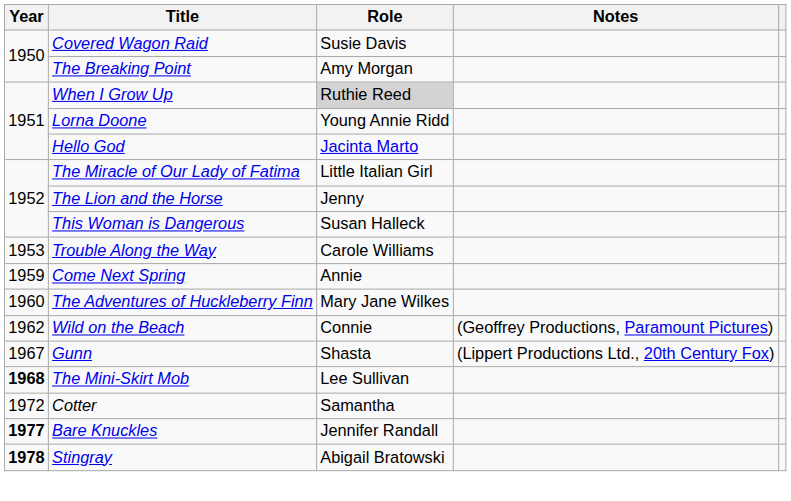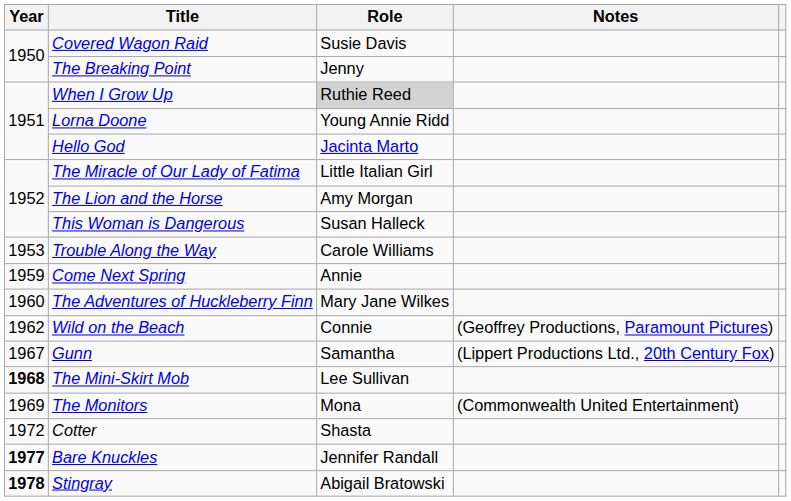 <table class="wikitable">
 <tr>
 <th>Year</th>
 <th>Title</th>
 <th>Role</th>
 <th>Notes</th>
 <th></th>
 </tr>
 <tr>
 <td rowspan=2>1950</td>
 <td><em><a href='#'>Covered Wagon Raid</a></em></td>
 <td>Susie Davis</td>
 <td></td>
 <td></td>
 </tr>
 <tr>
 <td><em><a href='#'>The Breaking Point</a></em></td>
-<td>Amy Morgan</td>
+<td>Jenny</td>
 <td></td>
 <td></td>
 </tr>
 <tr>
 <td rowspan=3>1951</td>
 <td><em><a href='#'>When I Grow Up</a></em></td>
 <td style="background: lightgrey;">Ruthie Reed</td>
 <td></td>
 <td></td>
 </tr>
 <tr>
 <td><em><a href='#'>Lorna Doone</a></em></td>
 <td>Young Annie Ridd</td>
 <td></td>
 <td></td>
 </tr>
 <tr>
 <td><em><a href='#'>Hello God</a></em></td>
 <td><a href='#'>Jacinta Marto</a></td>
 <td></td>
 <td></td>
 </tr>
 <tr>
 <td rowspan=3>1952</td>
 <td><em><a href='#'>The Miracle of Our Lady of Fatima</a></em></td>
 <td>Little Italian Girl</td>
 <td></td>
 <td></td>
 </tr>
 <tr>
 <td><em><a href='#'>The Lion and the Horse</a></em></td>
-<td>Jenny</td>
+<td>Amy Morgan</td>
 <td></td>
 <td></td>
 </tr>
 <tr>
 <td><em><a href='#'>This Woman is Dangerous</a></em></td>
 <td>Susan Halleck</td>
 <td></td>
 <td></td>
 </tr>
 <tr>
 <td>1953</td>
 <td><em><a href='#'>Trouble Along the Way</a></em></td>
 <td>Carole Williams</td>
 <td></td>
 <td></td>
 </tr>
 <tr>
 <td>1959</td>
 <td><em><a href='#'>Come Next Spring</a></em></td>
 <td>Annie</td>
 <td></td>
 <td></td>
 </tr>
 <tr>
 <td>1960</td>
 <td><em><a href='#'>The Adventures of Huckleberry Finn</a></em></td>
 <td>Mary Jane Wilkes</td>
 <td></td>
 <td></td>
 </tr>
 <tr>
 <td>1962</td>
 <td><em><a href='#'>Wild on the Beach</a></em></td>
 <td>Connie</td>
 <td>(Geoffrey Productions, <a href='#'>Paramount Pictures</a>)</td>
 <td></td>
 </tr>
 <tr>
 <td>1967</td>
 <td><em><a href='#'>Gunn</a></em></td>
-<td>Shasta</td>
+<td>Samantha</td>
 <td>(Lippert Productions Ltd., <a href='#'>20th Century Fox</a>)</td>
 <td></td>
 </tr>
 <tr>
 <td><strong>1968</strong></td>
 <td><em><a href='#'>The Mini-Skirt Mob</a></em></td>
 <td>Lee Sullivan</td>
 <td></td>
 <td></td>
 </tr>
 <tr>
+<td>1969</td>
+<td><em><a href='#'>The Monitors</a></em></td>
+<td>Mona</td>
+<td>(Commonwealth United Entertainment)</td>
+<td></td>
+</tr>
+<tr>
 <td>1972</td>
 <td><em>Cotter</em></td>
-<td>Samantha</td>
+<td>Shasta</td>
 <td></td>
 <td></td>
 </tr>
 <tr>
 <td><strong>1977</strong></td>
 <td><em><a href='#'>Bare Knuckles</a></em></td>
 <td>Jennifer Randall</td>
 <td></td>
 <td></td>
 </tr>
 <tr>
 <td><strong>1978</strong></td>
 <td><em><a href='#'>Stingray</a></em></td>
 <td>Abigail Bratowski</td>
 <td></td>
 <td></td>
 </tr>
 </table>
